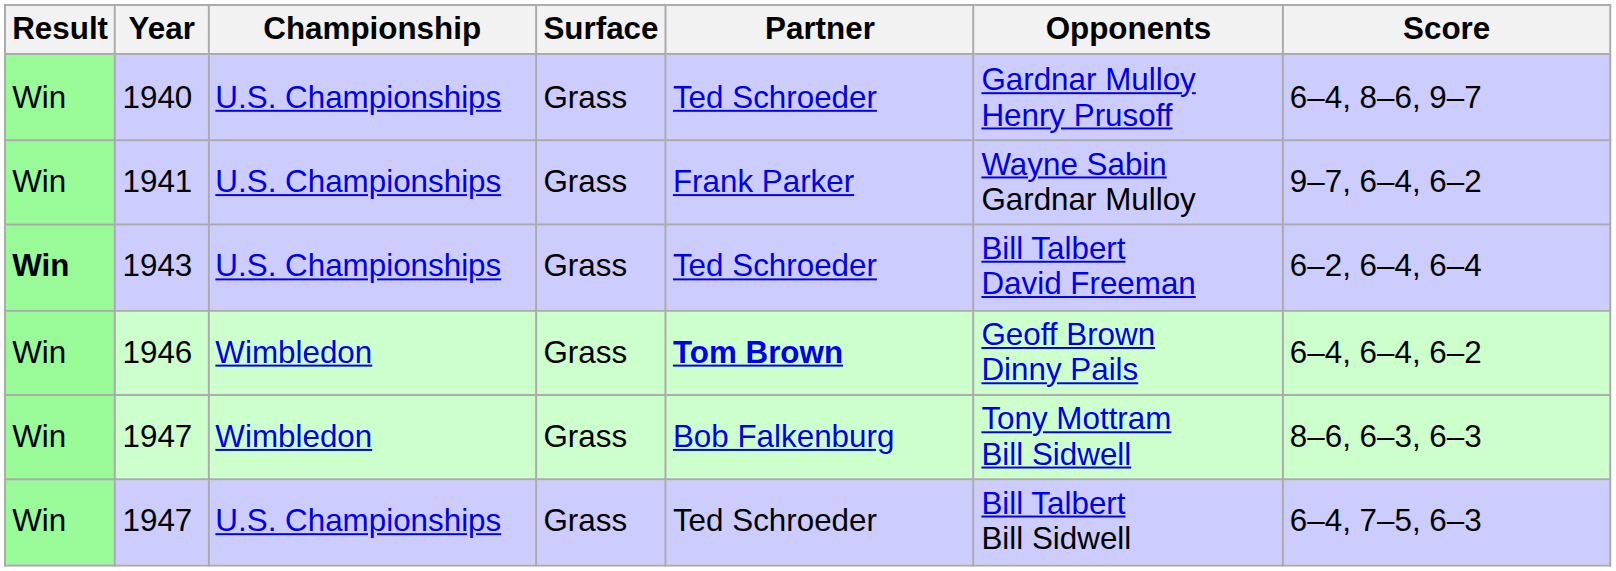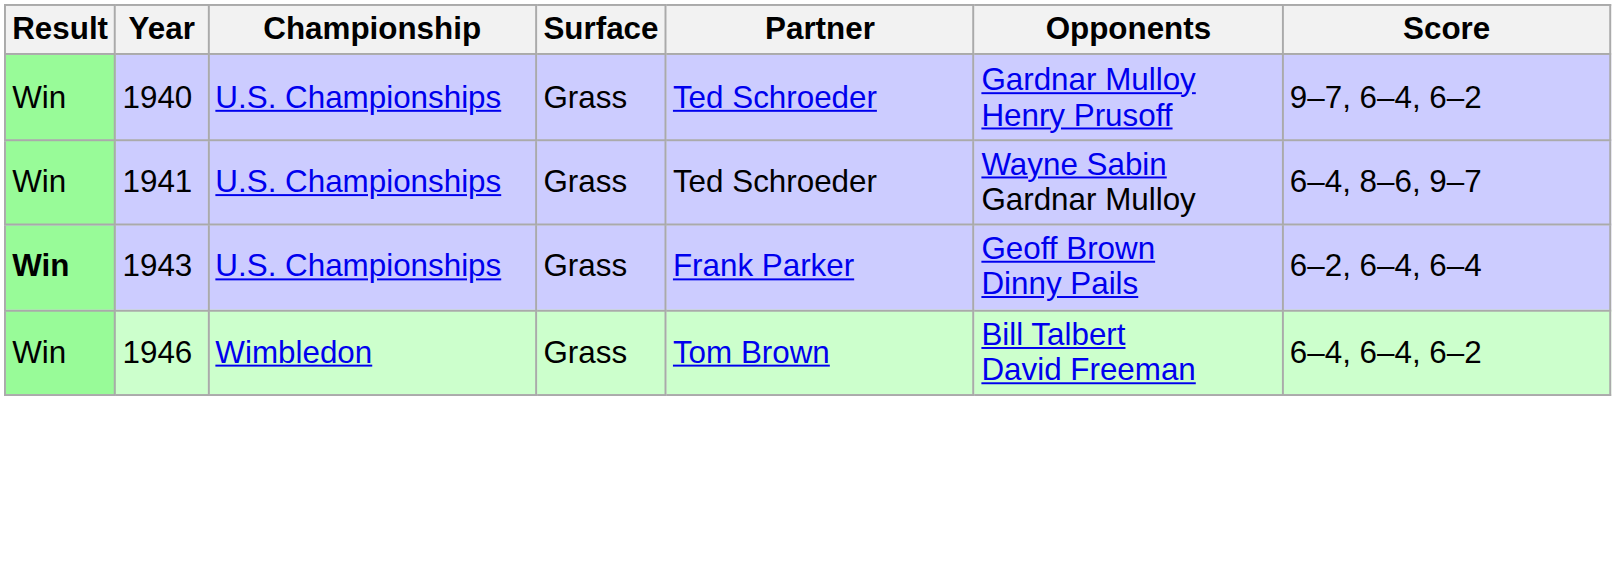 <table class="sortable wikitable">
 <tr>
 <th style="width:40px">Result</th>
 <th style="width:40px">Year</th>
 <th style="width:160px">Championship</th>
 <th style="width:50px">Surface</th>
 <th style="width:150px">Partner</th>
 <th style="width:150px">Opponents</th>
 <th style="width:160px" class="unsortable">Score</th>
 </tr>
 <tr style="background:#ccf;">
 <td style="background:#98fb98;">Win</td>
 <td>1940</td>
 <td><a href='#'>U.S. Championships</a></td>
 <td>Grass</td>
 <td> <a href='#'>Ted Schroeder</a></td>
 <td> <a href='#'>Gardnar Mulloy</a> <br>  <a href='#'>Henry Prusoff</a></td>
-<td>6–4, 8–6, 9–7</td>
+<td>9–7, 6–4, 6–2</td>
 </tr>
 <tr style="background:#ccf;">
 <td style="background:#98fb98;">Win</td>
 <td>1941</td>
 <td><a href='#'>U.S. Championships</a></td>
 <td>Grass</td>
-<td> <a href='#'>Frank Parker</a></td>
+<td> Ted Schroeder</td>
 <td> <a href='#'>Wayne Sabin</a> <br>  Gardnar Mulloy</td>
-<td>9–7, 6–4, 6–2</td>
+<td>6–4, 8–6, 9–7</td>
 </tr>
 <tr style="background:#ccf;">
 <td style="background:#98fb98;"><strong>Win</strong></td>
 <td>1943</td>
 <td><a href='#'>U.S. Championships</a></td>
 <td>Grass</td>
-<td> <a href='#'>Ted Schroeder</a></td>
-<td> <a href='#'>Bill Talbert</a> <br>  <a href='#'>David Freeman</a></td>
+<td> <a href='#'>Frank Parker</a></td>
+<td> <a href='#'>Geoff Brown</a> <br>  <a href='#'>Dinny Pails</a></td>
 <td>6–2, 6–4, 6–4</td>
 </tr>
 <tr style="background:#cfc;">
 <td style="background:#98fb98;">Win</td>
 <td>1946</td>
 <td><a href='#'>Wimbledon</a></td>
 <td>Grass</td>
-<td><strong> <a href='#'>Tom Brown</a></strong></td>
-<td> <a href='#'>Geoff Brown</a> <br>  <a href='#'>Dinny Pails</a></td>
+<td> <a href='#'>Tom Brown</a></td>
+<td> <a href='#'>Bill Talbert</a> <br>  <a href='#'>David Freeman</a></td>
 <td>6–4, 6–4, 6–2</td>
 </tr>
-<tr style="background:#cfc;">
-<td style="background:#98fb98;">Win</td>
-<td>1947</td>
-<td><a href='#'>Wimbledon</a></td>
-<td>Grass</td>
-<td> <a href='#'>Bob Falkenburg</a></td>
-<td> <a href='#'>Tony Mottram</a> <br>  <a href='#'>Bill Sidwell</a></td>
-<td>8–6, 6–3, 6–3</td>
-</tr>
-<tr style="background:#ccf;">
-<td style="background:#98fb98;">Win</td>
-<td>1947</td>
-<td><a href='#'>U.S. Championships</a></td>
-<td>Grass</td>
-<td> Ted Schroeder</td>
-<td> <a href='#'>Bill Talbert</a> <br>  Bill Sidwell</td>
-<td>6–4, 7–5, 6–3</td>
-</tr>
 </table>
